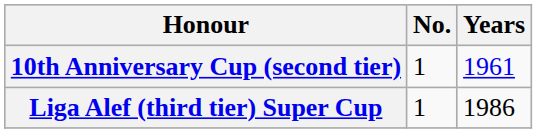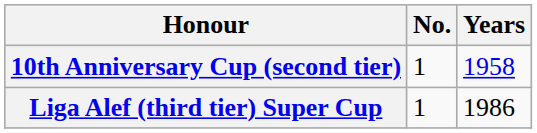 <table class="wikitable plainrowheaders">
 <tr>
 <th scope=col>Honour</th>
 <th scope=col>No.</th>
 <th scope=col>Years</th>
 </tr>
 <tr>
 <th scope=row><a href='#'>10th Anniversary Cup (second tier)</a></th>
 <td>1</td>
-<td><a href='#'>1961</a></td>
+<td><a href='#'>1958</a></td>
 </tr>
 <tr>
 <th scope=row><a href='#'>Liga Alef (third tier) Super Cup</a></th>
 <td>1</td>
 <td>1986</td>
 </tr>
 </table>
